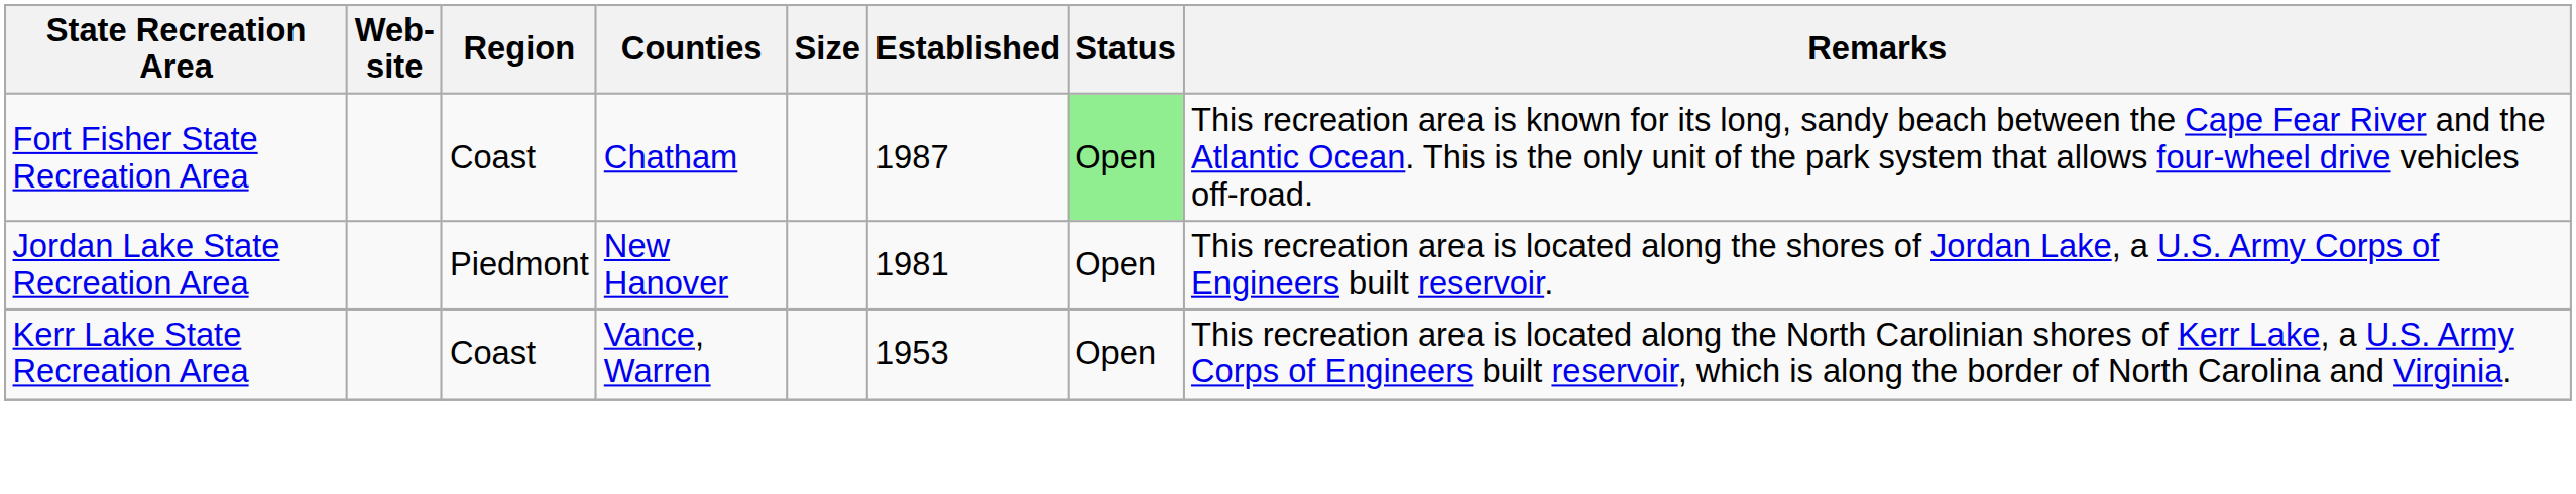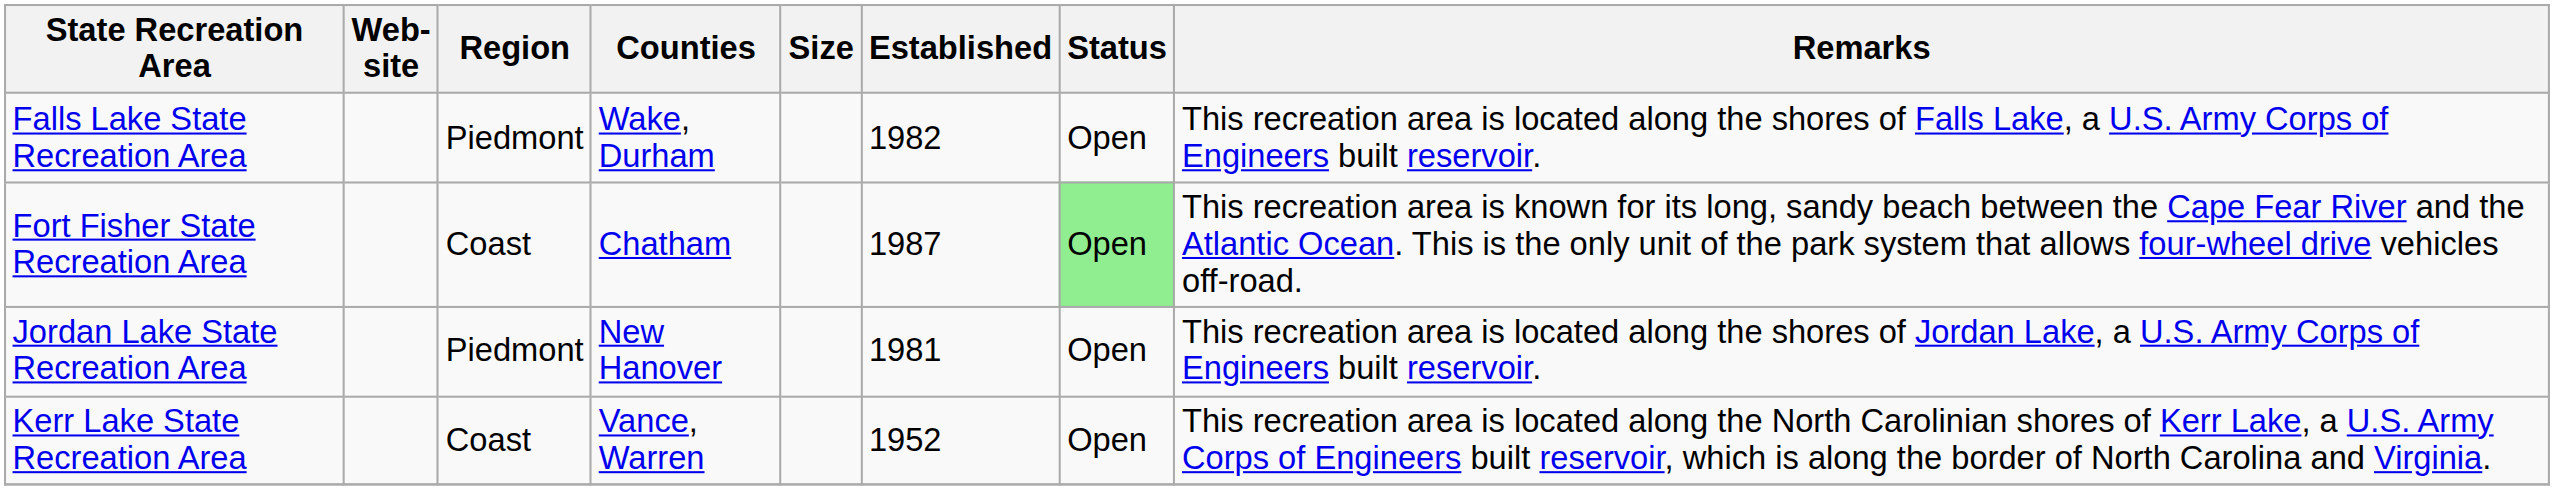 <table class="wikitable sortable">
 <tr>
 <th>State Recreation Area</th>
 <th class="unsortable">Web-<br>site</th>
 <th>Region</th>
 <th>Counties</th>
 <th>Size</th>
 <th>Established</th>
 <th>Status</th>
 <th class="unsortable">Remarks</th>
+</tr>
+<tr>
+<td><a href='#'>Falls Lake State Recreation Area</a></td>
+<td></td>
+<td>Piedmont</td>
+<td><a href='#'>Wake</a>, <a href='#'>Durham</a></td>
+<td></td>
+<td>1982</td>
+<td>Open</td>
+<td>This recreation area is located along the shores of <a href='#'>Falls Lake</a>, a <a href='#'>U.S. Army Corps of Engineers</a> built <a href='#'>reservoir</a>.</td>
 </tr>
 <tr>
 <td><a href='#'>Fort Fisher State Recreation Area</a></td>
 <td></td>
 <td>Coast</td>
 <td><a href='#'>Chatham</a></td>
 <td></td>
 <td>1987</td>
 <td style="background: lightgreen;">Open</td>
 <td>This recreation area is known for its long, sandy beach between the <a href='#'>Cape Fear River</a> and the <a href='#'>Atlantic Ocean</a>.  This is the only unit of the park system that allows <a href='#'>four-wheel drive</a> vehicles off-road.</td>
 </tr>
 <tr>
 <td><a href='#'>Jordan Lake State Recreation Area</a></td>
 <td></td>
 <td>Piedmont</td>
 <td><a href='#'>New Hanover</a></td>
 <td></td>
 <td>1981</td>
 <td>Open</td>
 <td>This recreation area is located along the shores of <a href='#'>Jordan Lake</a>, a <a href='#'>U.S. Army Corps of Engineers</a> built <a href='#'>reservoir</a>.</td>
 </tr>
 <tr>
 <td><a href='#'>Kerr Lake State Recreation Area</a></td>
 <td></td>
 <td>Coast</td>
 <td><a href='#'>Vance</a>, <a href='#'>Warren</a></td>
 <td></td>
-<td>1953</td>
+<td>1952</td>
 <td>Open</td>
 <td>This recreation area is located along the North Carolinian shores of <a href='#'>Kerr Lake</a>, a <a href='#'>U.S. Army Corps of Engineers</a> built <a href='#'>reservoir</a>, which is along the border of North Carolina and <a href='#'>Virginia</a>.</td>
 </tr>
 <tr>
 </tr>
 </table>
